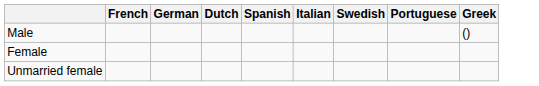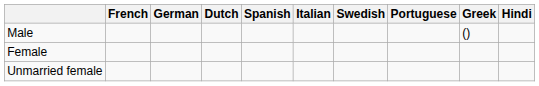 <table class="wikitable">
 <tr>
 <th></th>
 <th>French</th>
 <th>German</th>
 <th>Dutch</th>
 <th>Spanish</th>
 <th>Italian</th>
 <th>Swedish</th>
 <th>Portuguese</th>
 <th>Greek</th>
+<th>Hindi</th>
 </tr>
 <tr>
 <td>Male</td>
 <td></td>
 <td></td>
 <td></td>
 <td></td>
 <td></td>
 <td></td>
 <td></td>
 <td> ()</td>
+<td></td>
 </tr>
 <tr>
 <td>Female</td>
+<td></td>
 <td></td>
 <td></td>
 <td></td>
 <td></td>
 <td></td>
 <td></td>
 <td></td>
 <td></td>
 </tr>
 <tr>
 <td>Unmarried female</td>
 <td></td>
 <td></td>
 <td></td>
 <td></td>
 <td></td>
 <td></td>
 <td></td>
 <td></td>
+<td></td>
 </tr>
 </table>
